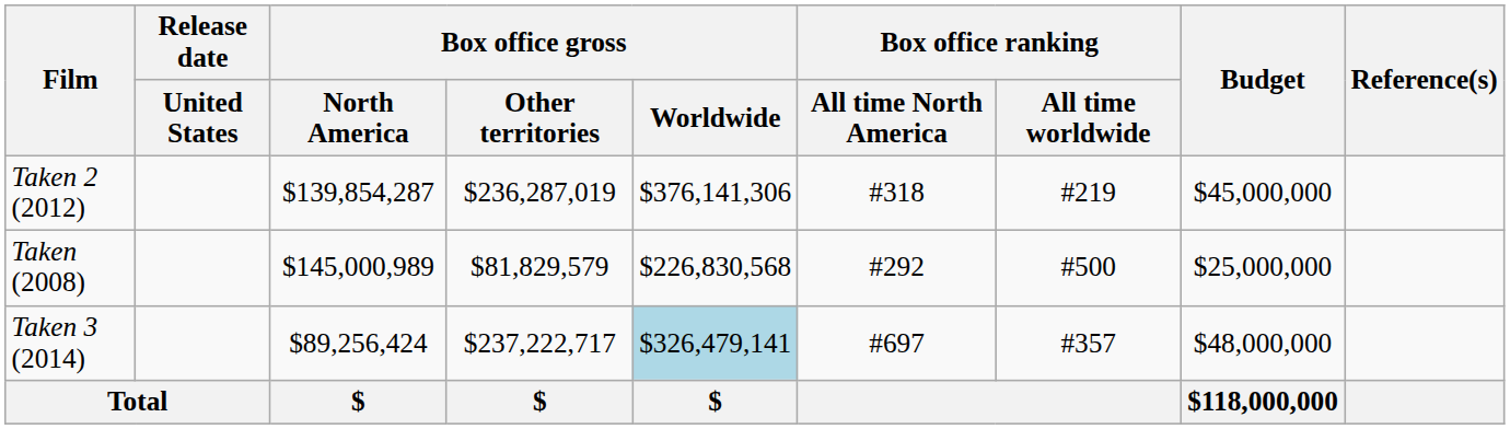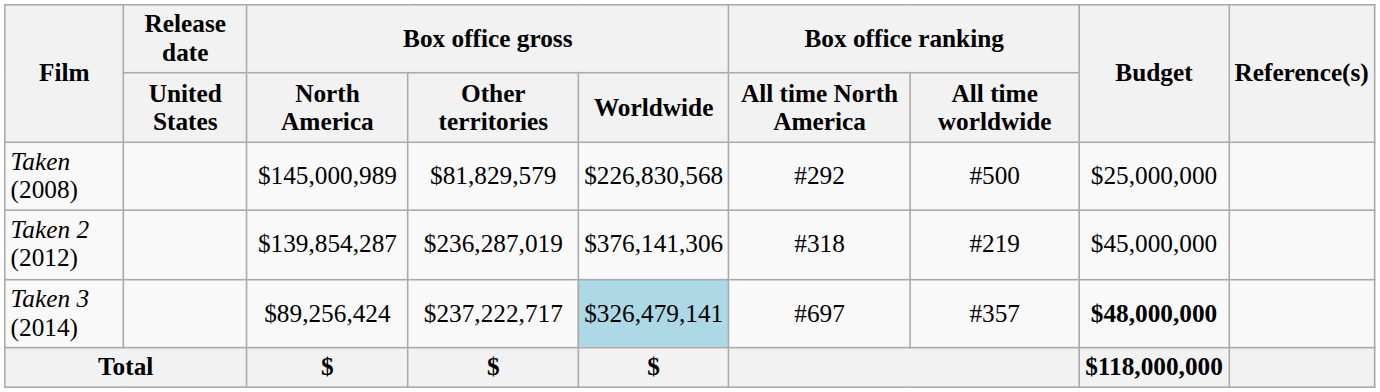 <table class="wikitable plainrowheaders" style="text-align:center">
 <tr>
 <th rowspan="2">Film</th>
 <th colspan="1">Release date</th>
 <th colspan="3">Box office gross</th>
 <th colspan="2">Box office ranking</th>
 <th rowspan="2">Budget</th>
 <th rowspan="2">Reference(s)</th>
 </tr>
 <tr>
 <th>United States</th>
 <th>North America</th>
 <th>Other territories</th>
 <th>Worldwide</th>
 <th>All time North America</th>
 <th>All time worldwide</th>
 </tr>
 <tr>
+<td style="text-align:left"><em>Taken</em> (2008)</td>
+<td style="text-align:left"></td>
+<td>$145,000,989</td>
+<td>$81,829,579</td>
+<td>$226,830,568</td>
+<td>#292</td>
+<td>#500</td>
+<td>$25,000,000</td>
+<td></td>
+</tr>
+<tr>
 <td style="text-align:left"><em>Taken 2</em> (2012)</td>
 <td style="text-align:left"></td>
 <td>$139,854,287</td>
 <td>$236,287,019</td>
 <td>$376,141,306</td>
 <td>#318</td>
 <td>#219</td>
 <td>$45,000,000</td>
 <td></td>
 </tr>
 <tr>
-<td style="text-align:left"><em>Taken</em> (2008)</td>
-<td style="text-align:left"></td>
-<td>$145,000,989</td>
-<td>$81,829,579</td>
-<td>$226,830,568</td>
-<td>#292</td>
-<td>#500</td>
-<td>$25,000,000</td>
-<td></td>
-</tr>
-<tr>
 <td style="text-align:left"><em>Taken 3</em> (2014)</td>
 <td style="text-align:left"></td>
 <td>$89,256,424</td>
 <td>$237,222,717</td>
 <td style="background: lightblue;">$326,479,141</td>
 <td>#697</td>
 <td>#357</td>
-<td>$48,000,000</td>
+<td><strong>$48,000,000</strong></td>
 <td></td>
 </tr>
 <tr>
 <th colspan="2">Total</th>
 <th>$</th>
 <th>$</th>
 <th>$</th>
 <th colspan="2"></th>
 <th>$118,000,000</th>
 <th rowspan="2"></th>
 </tr>
 </table>
